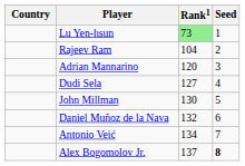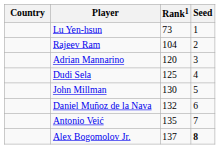 <table class="sortable wikitable">
 <tr>
 <th width="70">Country</th>
 <th width="175">Player</th>
 <th>Rank<sup>1</sup></th>
 <th>Seed</th>
 </tr>
 <tr>
 <td></td>
 <td><a href='#'>Lu Yen-hsun</a></td>
-<td style="background: lightgreen;">73</td>
+<td>73</td>
 <td>1</td>
 </tr>
 <tr>
 <td></td>
 <td><a href='#'>Rajeev Ram</a></td>
 <td>104</td>
 <td>2</td>
 </tr>
 <tr>
 <td></td>
 <td><a href='#'>Adrian Mannarino</a></td>
 <td>120</td>
 <td>3</td>
 </tr>
 <tr>
 <td></td>
 <td><a href='#'>Dudi Sela</a></td>
-<td>127</td>
+<td>125</td>
 <td>4</td>
 </tr>
 <tr>
 <td></td>
 <td><a href='#'>John Millman</a></td>
 <td>130</td>
 <td>5</td>
 </tr>
 <tr>
 <td></td>
 <td><a href='#'>Daniel Muñoz de la Nava</a></td>
 <td>132</td>
 <td>6</td>
 </tr>
 <tr>
 <td></td>
 <td><a href='#'>Antonio Veić</a></td>
-<td>134</td>
+<td>135</td>
 <td>7</td>
 </tr>
 <tr>
 <td></td>
 <td><a href='#'>Alex Bogomolov Jr.</a></td>
 <td>137</td>
 <td><strong>8</strong></td>
 </tr>
 </table>
